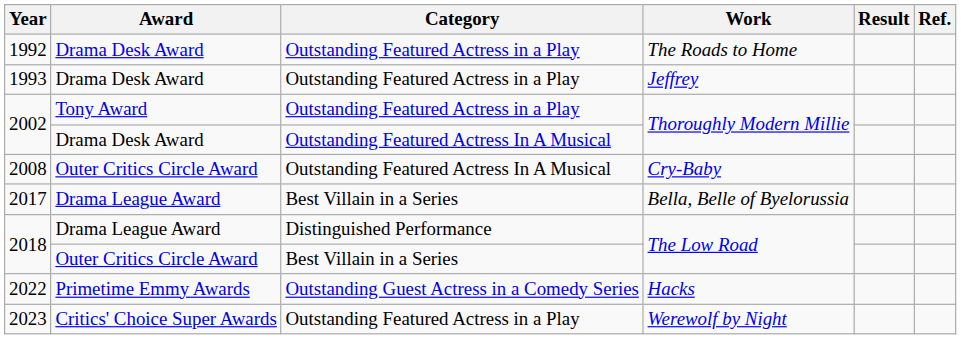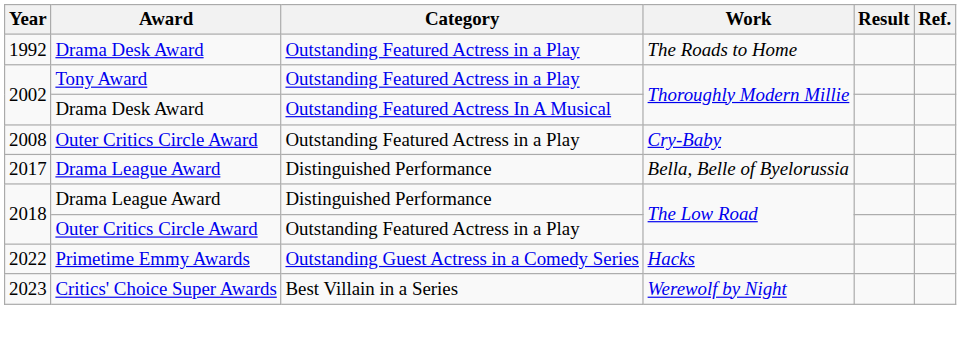 <table class="wikitable sortable">
 <tr>
 <th>Year</th>
 <th>Award</th>
 <th>Category</th>
 <th>Work</th>
 <th>Result</th>
 <th>Ref.</th>
 </tr>
 <tr>
 <td align="center">1992</td>
 <td><a href='#'>Drama Desk Award</a></td>
 <td><a href='#'>Outstanding Featured Actress in a Play</a></td>
 <td><em>The Roads to Home</em></td>
-<td></td>
-<td align="center"></td>
-</tr>
-<tr>
-<td align="center">1993</td>
-<td>Drama Desk Award</td>
-<td>Outstanding Featured Actress in a Play</td>
-<td><em><a href='#'>Jeffrey</a></em></td>
 <td></td>
 <td align="center"></td>
 </tr>
 <tr>
 <td rowspan="2" align="center">2002</td>
 <td><a href='#'>Tony Award</a></td>
 <td><a href='#'>Outstanding Featured Actress in a Play</a></td>
 <td rowspan="2"><em><a href='#'>Thoroughly Modern Millie</a></em></td>
 <td></td>
 <td align="center"></td>
 </tr>
 <tr>
 <td>Drama Desk Award</td>
 <td><a href='#'>Outstanding Featured Actress In A Musical</a></td>
 <td></td>
 <td align="center"></td>
 </tr>
 <tr>
 <td align="center">2008</td>
 <td><a href='#'>Outer Critics Circle Award</a></td>
-<td>Outstanding Featured Actress In A Musical</td>
+<td>Outstanding Featured Actress in a Play</td>
 <td><em><a href='#'>Cry-Baby</a></em></td>
 <td></td>
 <td align="center"></td>
 </tr>
 <tr>
 <td align="center">2017</td>
 <td><a href='#'>Drama League Award</a></td>
-<td>Best Villain in a Series</td>
+<td>Distinguished Performance</td>
 <td><em>Bella, Belle of Byelorussia</em></td>
 <td></td>
 <td align="center"></td>
 </tr>
 <tr>
 <td rowspan="2" align="center">2018</td>
 <td>Drama League Award</td>
 <td>Distinguished Performance</td>
 <td rowspan="2"><em><a href='#'>The Low Road</a></em></td>
 <td></td>
 <td align="center"></td>
 </tr>
 <tr>
 <td><a href='#'>Outer Critics Circle Award</a></td>
-<td>Best Villain in a Series</td>
+<td>Outstanding Featured Actress in a Play</td>
 <td></td>
 <td align="center"></td>
 </tr>
 <tr>
 <td align="center">2022</td>
 <td><a href='#'>Primetime Emmy Awards</a></td>
 <td><a href='#'>Outstanding Guest Actress in a Comedy Series</a></td>
 <td><em><a href='#'>Hacks</a></em></td>
 <td></td>
 <td align="center"></td>
 </tr>
 <tr>
 <td align="center">2023</td>
 <td><a href='#'>Critics' Choice Super Awards</a></td>
-<td>Outstanding Featured Actress in a Play</td>
+<td>Best Villain in a Series</td>
 <td><em><a href='#'>Werewolf by Night</a></em></td>
 <td></td>
 <td align="center"></td>
 </tr>
 </table>
